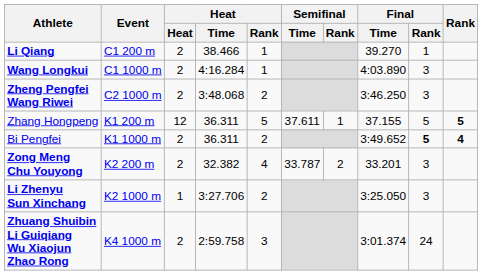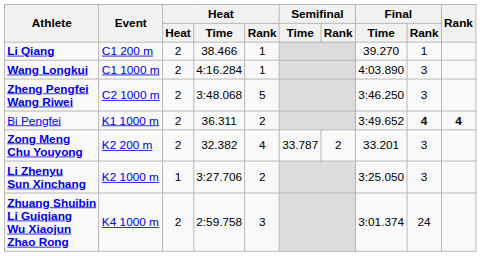 <table class="wikitable" style="text-align:center; font-size:90%">
 <tr>
 <th rowspan="2">Athlete</th>
 <th rowspan="2">Event</th>
 <th colspan="3">Heat</th>
 <th colspan="2">Semifinal</th>
 <th colspan="2">Final</th>
 <th rowspan="2">Rank</th>
 </tr>
 <tr>
 <th>Heat</th>
 <th>Time</th>
 <th>Rank</th>
 <th>Time</th>
 <th>Rank</th>
 <th>Time</th>
 <th>Rank</th>
 </tr>
 <tr>
 <td align="left"><strong><a href='#'>Li Qiang</a></strong></td>
 <td align="left"><a href='#'>C1 200 m</a></td>
 <td>2</td>
 <td>38.466</td>
 <td>1 <strong></strong></td>
 <td colspan="2" style="background:#dcdcdc;"></td>
 <td>39.270</td>
 <td>1</td>
 <td></td>
 </tr>
 <tr>
 <td align="left"><strong><a href='#'>Wang Longkui</a></strong></td>
 <td align="left"><a href='#'>C1 1000 m</a></td>
 <td>2</td>
 <td>4:16.284</td>
 <td>1 <strong></strong></td>
 <td colspan="2" style="background:#dcdcdc;"></td>
 <td>4:03.890</td>
 <td>3</td>
 <td></td>
 </tr>
 <tr>
 <td align="left"><strong><a href='#'>Zheng Pengfei</a><br><a href='#'>Wang Riwei</a></strong></td>
 <td align="left"><a href='#'>C2 1000 m</a></td>
 <td>2</td>
 <td>3:48.068</td>
-<td>2 <strong></strong></td>
+<td>5 <strong></strong></td>
 <td colspan="2" style="background:#dcdcdc;"></td>
 <td>3:46.250</td>
 <td>3</td>
 <td></td>
-</tr>
-<tr>
-<td align="left"><a href='#'>Zhang Hongpeng</a></td>
-<td align="left"><a href='#'>K1 200 m</a></td>
-<td>12</td>
-<td>36.311</td>
-<td>5 <strong></strong></td>
-<td>37.611</td>
-<td>1 <strong></strong></td>
-<td>37.155</td>
-<td>5</td>
-<td align=center><strong>5</strong></td>
 </tr>
 <tr>
 <td align="left"><a href='#'>Bi Pengfei</a></td>
 <td align="left"><a href='#'>K1 1000 m</a></td>
 <td>2</td>
 <td>36.311</td>
 <td>2<strong></strong></td>
 <td colspan="2" style="background:#dcdcdc;"></td>
 <td>3:49.652</td>
-<td><strong>5</strong></td>
+<td><strong>4</strong></td>
 <td><strong>4</strong></td>
 </tr>
 <tr>
 <td align="left"><strong><a href='#'>Zong Meng</a><br><a href='#'>Chu Youyong</a></strong></td>
 <td align="left"><a href='#'>K2 200 m</a></td>
 <td>2</td>
 <td>32.382</td>
 <td>4 <strong></strong></td>
 <td>33.787</td>
 <td>2 <strong></strong></td>
 <td>33.201</td>
 <td>3</td>
 <td></td>
 </tr>
 <tr>
 <td align="left"><strong><a href='#'>Li Zhenyu</a><br><a href='#'>Sun Xinchang</a></strong></td>
 <td align="left"><a href='#'>K2 1000 m</a></td>
 <td>1</td>
 <td>3:27.706</td>
 <td>2 <strong></strong></td>
 <td colspan="2" style="background:#dcdcdc;"></td>
 <td>3:25.050</td>
 <td>3</td>
 <td></td>
 </tr>
 <tr>
 <td align="left"><strong><a href='#'>Zhuang Shuibin</a><br><a href='#'>Li Guiqiang</a><br><a href='#'>Wu Xiaojun</a><br><a href='#'>Zhao Rong</a></strong></td>
 <td align="left"><a href='#'>K4 1000 m</a></td>
 <td>2</td>
 <td>2:59.758</td>
 <td>3 <strong></strong></td>
 <td colspan="2" style="background:#dcdcdc;"></td>
 <td>3:01.374</td>
 <td>24</td>
 <td></td>
 </tr>
 </table>
